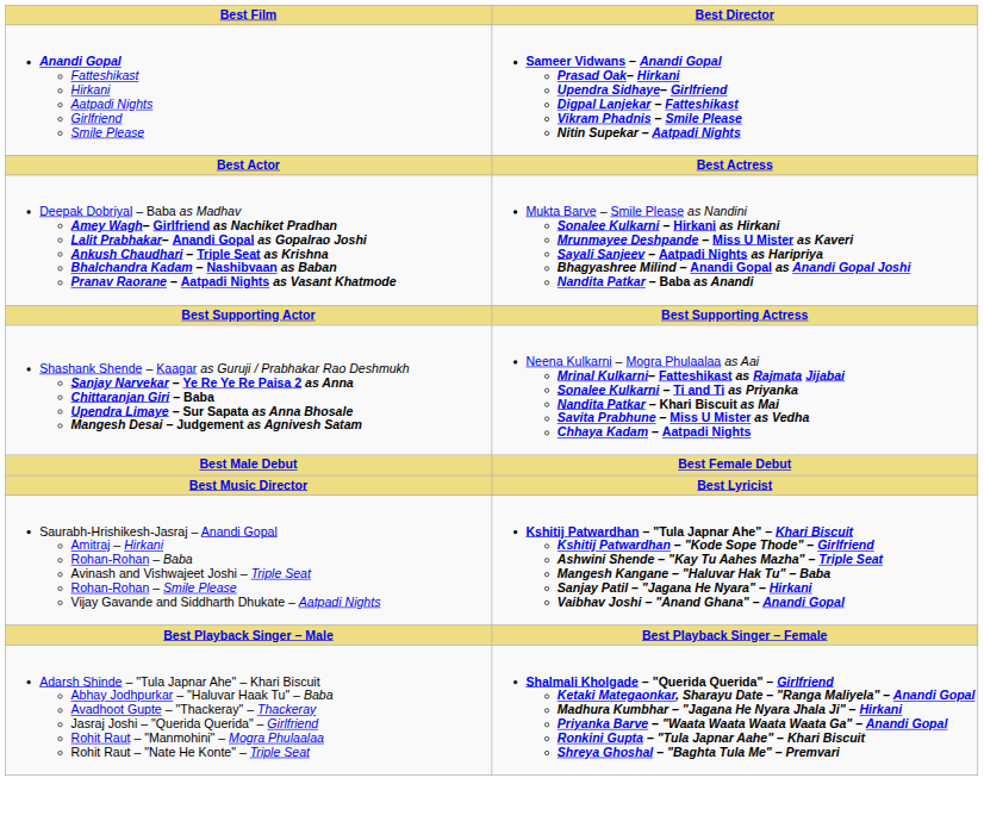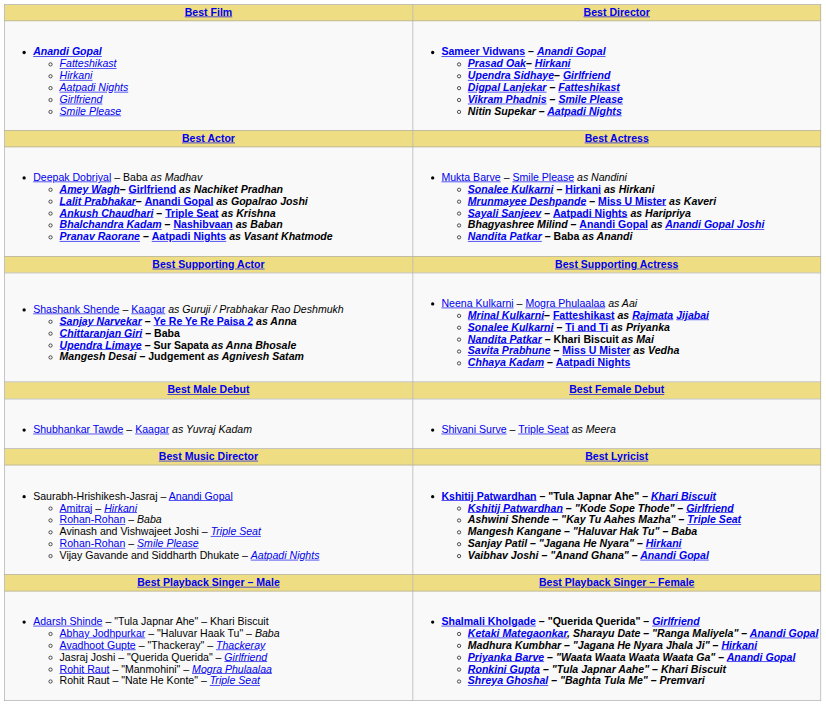 <table class="wikitable">
 <tr>
 <th style="background:#EEDD82; width:50%;"><a href='#'>Best Film</a></th>
 <th style="background:#EEDD82; width:50%;"><a href='#'>Best Director</a></th>
 </tr>
 <tr>
 <td valign="top"><br><ul><li><a href='#'><strong><em>Anandi Gopal</em></strong></a><ul><li><em><a href='#'>Fatteshikast</a></em></li><li><em><a href='#'>Hirkani</a></em></li><li><em><a href='#'>Aatpadi Nights</a></em></li><li><em><a href='#'>Girlfriend</a></em></li><li><em><a href='#'>Smile Please</a></em></li></ul></li></ul></td>
 <td valign="top"><br><ul><li><strong><a href='#'>Sameer Vidwans</a> – <em><a href='#'>Anandi Gopal</a><strong><em><ul><li><a href='#'>Prasad Oak</a>– </em><a href='#'>Hirkani</a><em></li><li><a href='#'>Upendra Sidhaye</a>– </em><a href='#'>Girlfriend</a><em></li><li><a href='#'>Digpal Lanjekar</a> – </em><a href='#'>Fatteshikast</a><em></li><li><a href='#'>Vikram Phadnis</a> – </em><a href='#'>Smile Please</a><em></li><li>Nitin Supekar – </em><a href='#'>Aatpadi Nights</a><em></li></ul></li></ul></td>
 </tr>
 <tr>
 <th style="background:#EEDD82;"><a href='#'>Best Actor</a></th>
 <th style="background:#EEDD82;"><a href='#'>Best Actress</a></th>
 </tr>
 <tr>
 <td><br><ul><li></strong><a href='#'>Deepak Dobriyal</a> – </em>Baba<em> as Madhav<strong><ul><li><a href='#'>Amey Wagh</a>– </em><a href='#'>Girlfriend</a><em>  as Nachiket Pradhan</li><li><a href='#'>Lalit Prabhakar</a>– </em><a href='#'>Anandi Gopal</a><em> as Gopalrao Joshi</li><li><a href='#'>Ankush Chaudhari</a> – </em><a href='#'>Triple Seat</a><em> as Krishna</li><li><a href='#'>Bhalchandra Kadam</a> – </em><a href='#'>Nashibvaan</a><em>  as Baban</li><li><a href='#'>Pranav Raorane</a> – </em><a href='#'>Aatpadi Nights</a><em> as Vasant Khatmode</li></ul></li></ul></td>
 <td><br><ul><li></strong><a href='#'>Mukta Barve</a> – </em><a href='#'>Smile Please</a><em> as Nandini<strong><ul><li><a href='#'>Sonalee Kulkarni</a> – </em><a href='#'>Hirkani</a><em>  as Hirkani</li><li><a href='#'>Mrunmayee Deshpande</a> – </em><a href='#'>Miss U Mister</a><em> as Kaveri</li><li><a href='#'>Sayali Sanjeev</a> – </em><a href='#'>Aatpadi Nights</a><em>  as Haripriya</li><li>Bhagyashree Milind – </em><a href='#'>Anandi Gopal</a><em> as <a href='#'>Anandi Gopal Joshi</a></li><li><a href='#'>Nandita Patkar</a> – </em>Baba<em>   as Anandi</li></ul></li></ul></td>
 </tr>
 <tr>
 <th style="background:#EEDD82;"><a href='#'>Best Supporting Actor</a></th>
 <th style="background:#EEDD82;"><a href='#'>Best Supporting Actress</a></th>
 </tr>
 <tr>
 <td><br><ul><li></strong><a href='#'>Shashank Shende</a> – </em><a href='#'>Kaagar</a><em> as Guruji / Prabhakar Rao Deshmukh<strong><ul><li><a href='#'>Sanjay Narvekar</a> – </em><a href='#'>Ye Re Ye Re Paisa 2</a><em>  as Anna</li><li><a href='#'>Chittaranjan Giri</a> – </em>Baba<em></li><li><a href='#'>Upendra Limaye</a> – </em>Sur Sapata<em>  as Anna Bhosale</li><li>Mangesh Desai – </em>Judgement<em> as Agnivesh Satam</li></ul></li></ul></td>
 <td><br><ul><li></strong><a href='#'>Neena Kulkarni</a> – </em><a href='#'>Mogra Phulaalaa</a><em> as Aai<strong><ul><li><a href='#'>Mrinal Kulkarni</a>– </em><a href='#'>Fatteshikast</a><em> as <a href='#'>Rajmata</a> <a href='#'>Jijabai</a></li><li><a href='#'>Sonalee Kulkarni</a> – </em><a href='#'>Ti and Ti</a><em> as Priyanka</li><li><a href='#'>Nandita Patkar</a> – </em>Khari Biscuit<em>  as Mai</li><li><a href='#'>Savita Prabhune</a> – </em><a href='#'>Miss U Mister</a><em> as Vedha</li><li><a href='#'>Chhaya Kadam</a> – </em><a href='#'>Aatpadi Nights</a><em></li></ul></li></ul></td>
 </tr>
 <tr>
 <th style="background:#EEDD82;"><a href='#'>Best Male Debut</a></th>
 <th style="background:#EEDD82;"><a href='#'>Best Female Debut</a></th>
 </tr>
 <tr>
+<td><br><ul><li></strong><a href='#'>Shubhankar Tawde</a> – </em><a href='#'>Kaagar</a><em> as Yuvraj Kadam<strong></li></ul></td>
+<td><br><ul><li></strong><a href='#'>Shivani Surve</a> – </em><a href='#'>Triple Seat</a><em> as Meera<strong></li></ul></td>
+</tr>
+<tr>
 <th style="background:#EEDD82;"><a href='#'>Best Music Director</a></th>
 <th style="background:#EEDD82;"><a href='#'>Best Lyricist</a></th>
 </tr>
 <tr>
 <td><br><ul><li></strong>Saurabh-Hrishikesh-Jasraj – </em><a href='#'>Anandi Gopal</a></em></strong><ul><li><a href='#'>Amitraj</a> – <em><a href='#'>Hirkani</a></em></li><li><a href='#'>Rohan-Rohan</a> – <em>Baba</em></li><li>Avinash and Vishwajeet Joshi – <em><a href='#'>Triple Seat</a></em></li><li><a href='#'>Rohan-Rohan</a> – <a href='#'><em>Smile Please</em></a></li><li>Vijay Gavande and Siddharth Dhukate – <em><a href='#'>Aatpadi Nights</a></em></li></ul></li></ul></td>
 <td><br><ul><li><strong><a href='#'>Kshitij Patwardhan</a> – "Tula Japnar Ahe" – <em><a href='#'>Khari Biscuit</a><strong><em><ul><li><a href='#'>Kshitij Patwardhan</a> – "Kode Sope Thode" – </em><a href='#'>Girlfriend</a><em></li><li>Ashwini Shende – "Kay Tu Aahes Mazha" – </em><a href='#'>Triple Seat</a><em></li><li>Mangesh Kangane – "Haluvar Hak Tu" – </em>Baba<em></li><li>Sanjay Patil – "Jagana He Nyara" – </em><a href='#'>Hirkani</a><em></li><li>Vaibhav Joshi – "Anand Ghana" – </em><a href='#'>Anandi Gopal</a><em></li></ul></li></ul></td>
 </tr>
 <tr>
 <th style="background:#EEDD82;"><a href='#'>Best Playback Singer – Male</a></th>
 <th style="background:#EEDD82;"><a href='#'>Best Playback Singer – Female</a></th>
 </tr>
 <tr>
 <td><br><ul><li></strong><a href='#'>Adarsh Shinde</a> – "Tula Japnar Ahe" – </em>Khari Biscuit</em></strong><ul><li><a href='#'>Abhay Jodhpurkar</a> – "Haluvar Haak Tu" – <em>Baba</em></li><li><a href='#'>Avadhoot Gupte</a> – "Thackeray" – <em><a href='#'>Thackeray</a></em></li><li>Jasraj Joshi – "Querida Querida" – <em><a href='#'>Girlfriend</a></em></li><li><a href='#'>Rohit Raut</a> – "Manmohini" – <em><a href='#'>Mogra Phulaalaa</a></em></li><li>Rohit Raut – "Nate He Konte" – <em><a href='#'>Triple Seat</a></em></li></ul></li></ul></td>
 <td><br><ul><li><strong><a href='#'>Shalmali Kholgade</a> – "Querida Querida" – <em><a href='#'>Girlfriend</a><strong><em><ul><li><a href='#'>Ketaki Mategaonkar</a>, Sharayu Date – "Ranga Maliyela" – </em><a href='#'>Anandi Gopal</a><em></li><li>Madhura Kumbhar – "Jagana He Nyara Jhala Ji" – </em><a href='#'>Hirkani</a><em></li><li><a href='#'>Priyanka Barve</a>  – "Waata Waata Waata Waata Ga" – </em><a href='#'>Anandi Gopal</a><em></li><li><a href='#'>Ronkini Gupta</a> – "Tula Japnar Aahe" – </em>Khari Biscuit<em></li><li><a href='#'>Shreya Ghoshal</a>  – "Baghta Tula Me" – </em>Premvari<em></li></ul></li></ul></td>
 </tr>
 </table>
